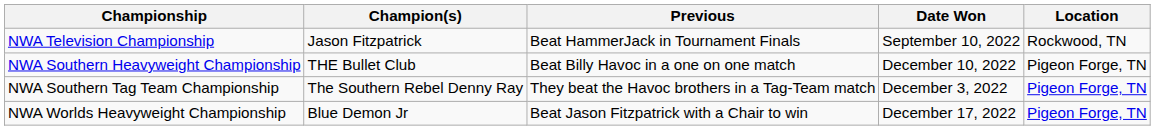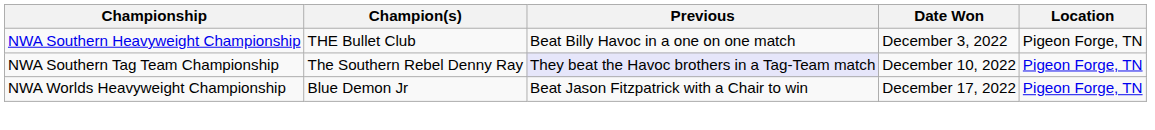 <table class="wikitable">
 <tr>
 <th>Championship</th>
 <th>Champion(s)</th>
 <th>Previous</th>
 <th>Date Won</th>
 <th>Location</th>
 </tr>
 <tr>
-<td><a href='#'>NWA Television Championship</a></td>
-<td>Jason Fitzpatrick</td>
-<td>Beat HammerJack in Tournament Finals</td>
-<td>September 10, 2022</td>
-<td>Rockwood, TN</td>
-</tr>
-<tr>
 <td><a href='#'>NWA Southern Heavyweight Championship</a></td>
 <td>THE Bullet Club</td>
 <td>Beat Billy Havoc in a one on one match</td>
-<td>December 10, 2022</td>
+<td>December 3, 2022</td>
 <td>Pigeon Forge, TN</td>
 </tr>
 <tr>
 <td>NWA Southern Tag Team Championship</td>
 <td>The Southern Rebel Denny Ray</td>
-<td>They beat the Havoc brothers in a Tag-Team match</td>
-<td>December 3, 2022</td>
+<td style="background: lavender;">They beat the Havoc brothers in a Tag-Team match</td>
+<td>December 10, 2022</td>
 <td><a href='#'>Pigeon Forge, TN</a></td>
 </tr>
 <tr>
 <td>NWA Worlds Heavyweight Championship</td>
 <td>Blue Demon Jr</td>
 <td>Beat Jason Fitzpatrick with a Chair to win</td>
 <td>December 17, 2022</td>
 <td><a href='#'>Pigeon Forge, TN</a></td>
 </tr>
 </table>
